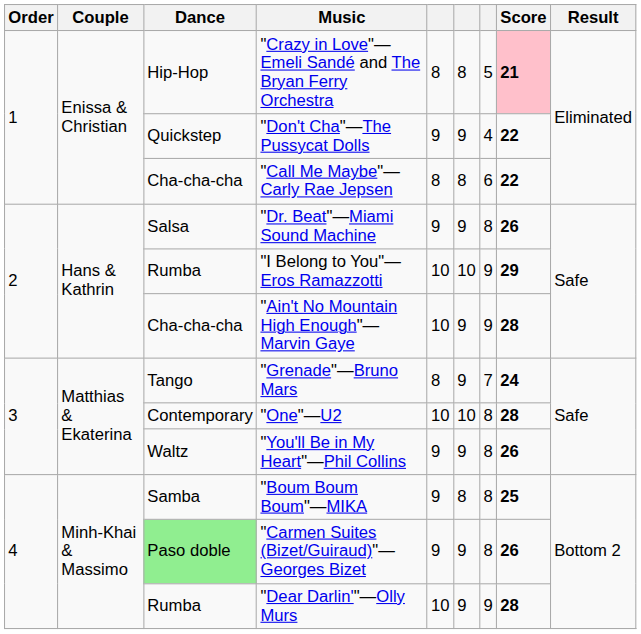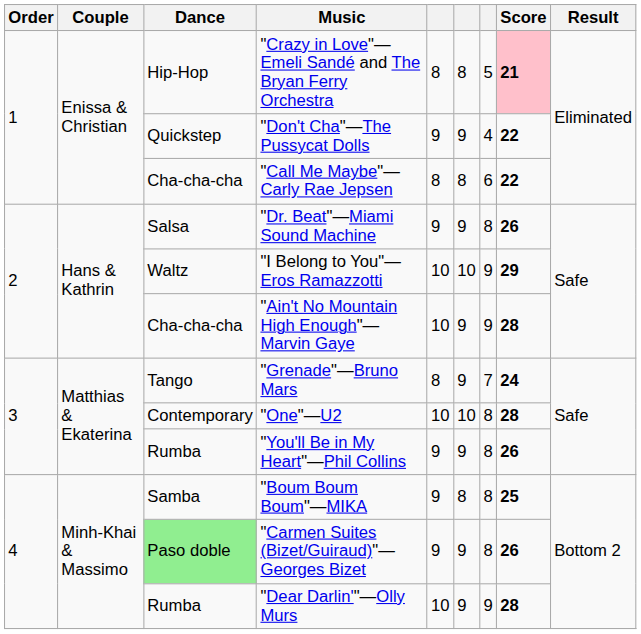 <table class="wikitable sortable unsortable center">
 <tr>
 <th>Order</th>
 <th>Couple</th>
 <th>Dance</th>
 <th>Music</th>
 <th><small></small></th>
 <th><small></small></th>
 <th><small></small></th>
 <th>Score</th>
 <th>Result</th>
 </tr>
 <tr>
 <td rowspan=3>1</td>
 <td rowspan=3>Enissa & Christian</td>
 <td>Hip-Hop</td>
 <td>"<a href='#'>Crazy in Love</a>"—<a href='#'>Emeli Sandé</a> and <a href='#'>The Bryan Ferry Orchestra</a></td>
 <td>8</td>
 <td>8</td>
 <td>5</td>
 <td style="background: pink;"><strong>21</strong></td>
 <td rowspan=3>Eliminated</td>
 </tr>
 <tr>
 <td>Quickstep</td>
 <td>"<a href='#'>Don't Cha</a>"—<a href='#'>The Pussycat Dolls</a></td>
 <td>9</td>
 <td>9</td>
 <td>4</td>
 <td><strong>22</strong></td>
 </tr>
 <tr>
 <td>Cha-cha-cha</td>
 <td>"<a href='#'>Call Me Maybe</a>"—<a href='#'>Carly Rae Jepsen</a></td>
 <td>8</td>
 <td>8</td>
 <td>6</td>
 <td><strong>22</strong></td>
 </tr>
 <tr>
 <td rowspan=3>2</td>
 <td rowspan=3>Hans & Kathrin</td>
 <td>Salsa</td>
 <td>"<a href='#'>Dr. Beat</a>"—<a href='#'>Miami Sound Machine</a></td>
 <td>9</td>
 <td>9</td>
 <td>8</td>
 <td><strong>26</strong></td>
 <td rowspan=3>Safe</td>
 </tr>
 <tr>
-<td>Rumba</td>
+<td>Waltz</td>
 <td>"I Belong to You"—<a href='#'>Eros Ramazzotti</a></td>
 <td>10</td>
 <td>10</td>
 <td>9</td>
 <td><strong>29</strong></td>
 </tr>
 <tr>
 <td>Cha-cha-cha</td>
 <td>"<a href='#'>Ain't No Mountain High Enough</a>"—<a href='#'>Marvin Gaye</a></td>
 <td>10</td>
 <td>9</td>
 <td>9</td>
 <td><strong>28</strong></td>
 </tr>
 <tr>
 <td rowspan=3>3</td>
 <td rowspan=3>Matthias & Ekaterina</td>
 <td>Tango</td>
 <td>"<a href='#'>Grenade</a>"—<a href='#'>Bruno Mars</a></td>
 <td>8</td>
 <td>9</td>
 <td>7</td>
 <td><strong>24</strong></td>
 <td rowspan=3>Safe</td>
 </tr>
 <tr>
 <td>Contemporary</td>
 <td>"<a href='#'>One</a>"—<a href='#'>U2</a></td>
 <td>10</td>
 <td>10</td>
 <td>8</td>
 <td><strong>28</strong></td>
 </tr>
 <tr>
-<td>Waltz</td>
+<td>Rumba</td>
 <td>"<a href='#'>You'll Be in My Heart</a>"—<a href='#'>Phil Collins</a></td>
 <td>9</td>
 <td>9</td>
 <td>8</td>
 <td><strong>26</strong></td>
 </tr>
 <tr>
 <td rowspan=3>4</td>
 <td rowspan=3>Minh-Khai & Massimo</td>
 <td>Samba</td>
 <td>"<a href='#'>Boum Boum Boum</a>"—<a href='#'>MIKA</a></td>
 <td>9</td>
 <td>8</td>
 <td>8</td>
 <td><strong>25</strong></td>
 <td rowspan=3>Bottom 2</td>
 </tr>
 <tr>
 <td style="background: lightgreen;">Paso doble</td>
 <td>"<a href='#'>Carmen Suites (Bizet/Guiraud)</a>"—<a href='#'>Georges Bizet</a></td>
 <td>9</td>
 <td>9</td>
 <td>8</td>
 <td><strong>26</strong></td>
 </tr>
 <tr>
 <td>Rumba</td>
 <td>"<a href='#'>Dear Darlin'</a>"—<a href='#'>Olly Murs</a></td>
 <td>10</td>
 <td>9</td>
 <td>9</td>
 <td><strong>28</strong></td>
 </tr>
 <tr>
 </tr>
 </table>
